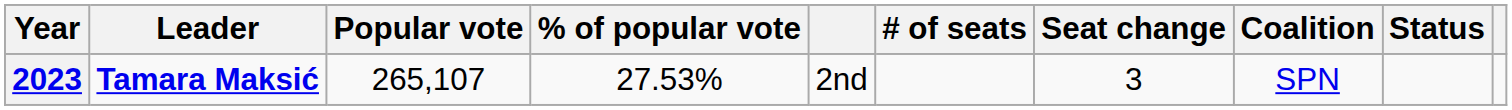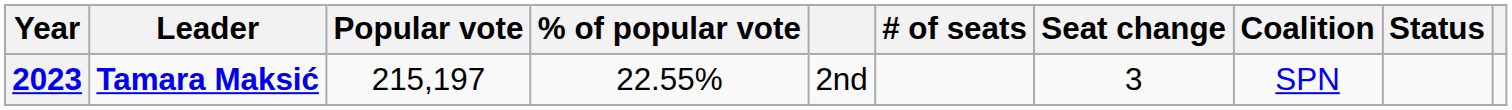 <table class="wikitable" style="text-align:center">
 <tr>
 <th>Year</th>
 <th>Leader</th>
 <th>Popular vote</th>
 <th>% of popular vote</th>
 <th></th>
 <th># of seats</th>
 <th>Seat change</th>
 <th>Coalition</th>
 <th>Status</th>
 <th></th>
 </tr>
 <tr>
 <th><a href='#'>2023</a></th>
 <td><strong><a href='#'>Tamara Maksić</a></strong></td>
-<td>265,107</td>
-<td>27.53%</td>
+<td>215,197</td>
+<td>22.55%</td>
 <td> 2nd</td>
 <td></td>
 <td> 3</td>
 <td><a href='#'>SPN</a></td>
 <td></td>
 <td></td>
 </tr>
 </table>
